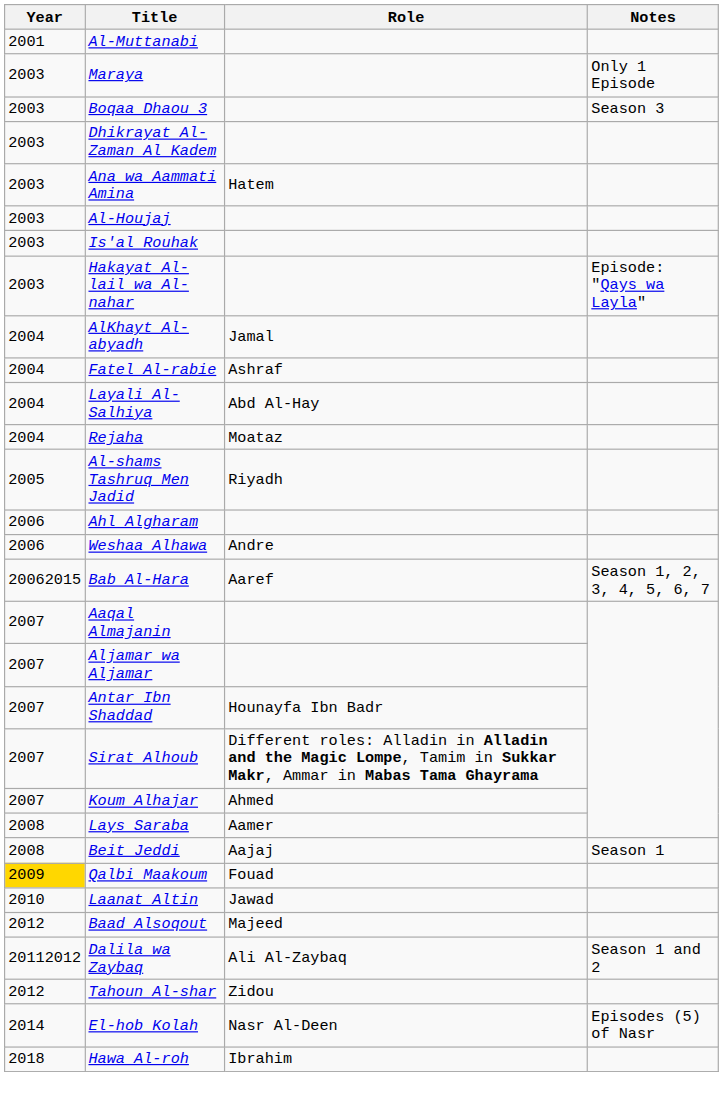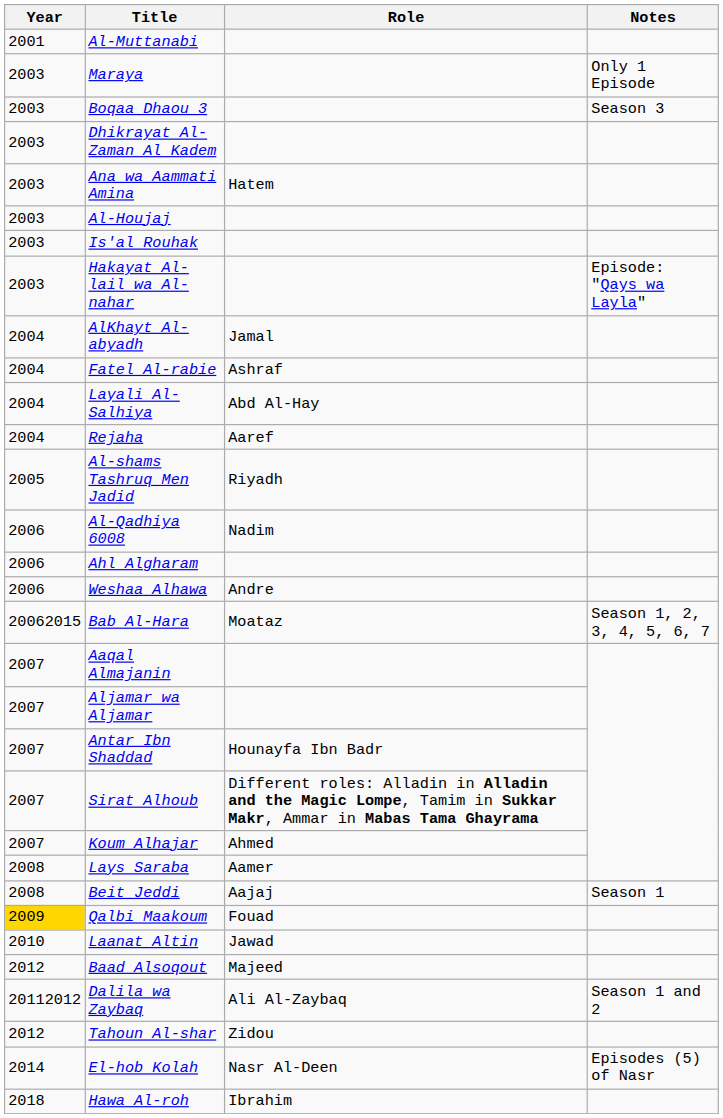 <table class="wikitable sortable">
 <tr>
 <th>Year</th>
 <th>Title</th>
 <th>Role</th>
 <th class="unsortable">Notes</th>
 </tr>
 <tr>
 <td>2001</td>
 <td><em><a href='#'>Al-Muttanabi</a></em></td>
 <td></td>
 <td></td>
 </tr>
 <tr>
 <td>2003</td>
 <td><em><a href='#'>Maraya</a></em></td>
 <td></td>
 <td>Only 1 Episode</td>
 </tr>
 <tr>
 <td>2003</td>
 <td><em><a href='#'>Boqaa Dhaou 3</a></em></td>
 <td></td>
 <td>Season 3</td>
 </tr>
 <tr>
 <td>2003</td>
 <td><em><a href='#'>Dhikrayat Al-Zaman Al Kadem</a></em></td>
 <td></td>
 </tr>
 <tr>
 <td>2003</td>
 <td><em><a href='#'>Ana wa Aammati Amina</a></em></td>
 <td>Hatem</td>
 <td></td>
 </tr>
 <tr>
 <td>2003</td>
 <td><em><a href='#'>Al-Houjaj</a></em></td>
 <td></td>
 </tr>
 <tr>
 <td>2003</td>
 <td><em><a href='#'>Is'al Rouhak</a></em></td>
 <td></td>
 <td></td>
 </tr>
 <tr>
 <td>2003</td>
 <td><em><a href='#'>Hakayat Al-lail wa Al-nahar</a></em></td>
 <td></td>
 <td>Episode: "<a href='#'>Qays wa Layla</a>"</td>
 </tr>
 <tr>
 <td>2004</td>
 <td><em><a href='#'>AlKhayt Al-abyadh</a></em></td>
 <td>Jamal</td>
 <td></td>
 </tr>
 <tr>
 <td>2004</td>
 <td><em><a href='#'>Fatel Al-rabie</a></em></td>
 <td>Ashraf</td>
 <td></td>
 </tr>
 <tr>
 <td>2004</td>
 <td><em><a href='#'>Layali Al-Salhiya</a></em></td>
 <td>Abd Al-Hay</td>
 <td></td>
 </tr>
 <tr>
 <td>2004</td>
 <td><em><a href='#'>Rejaha</a></em></td>
-<td>Moataz</td>
+<td>Aaref</td>
 <td></td>
 </tr>
 <tr>
 <td>2005</td>
 <td><em><a href='#'>Al-shams Tashruq Men Jadid</a></em></td>
 <td>Riyadh</td>
+<td></td>
+</tr>
+<tr>
+<td>2006</td>
+<td><em><a href='#'>Al-Qadhiya 6008</a></em></td>
+<td>Nadim</td>
 <td></td>
 </tr>
 <tr>
 <td>2006</td>
 <td><em><a href='#'>Ahl Algharam</a></em></td>
 <td></td>
 </tr>
 <tr>
 <td>2006</td>
 <td><em><a href='#'>Weshaa Alhawa</a></em></td>
 <td>Andre</td>
 <td></td>
 </tr>
 <tr>
 <td>20062015</td>
 <td><em><a href='#'>Bab Al-Hara</a></em></td>
-<td>Aaref</td>
+<td>Moataz</td>
 <td>Season 1, 2, 3, 4, 5, 6, 7</td>
 </tr>
 <tr>
 <td>2007</td>
 <td><em><a href='#'>Aaqal Almajanin</a></em></td>
 <td></td>
 </tr>
 <tr>
 <td>2007</td>
 <td><em><a href='#'>Aljamar wa Aljamar</a></em></td>
 <td></td>
 </tr>
 <tr>
 <td>2007</td>
 <td><em><a href='#'>Antar Ibn Shaddad</a></em></td>
 <td>Hounayfa Ibn Badr</td>
 </tr>
 <tr>
 <td>2007</td>
 <td><em><a href='#'>Sirat Alhoub</a></em></td>
 <td>Different roles: Alladin in <strong>Alladin and the Magic Lompe</strong>, Tamim in <strong>Sukkar Makr</strong>, Ammar in <strong>Mabas Tama Ghayrama</strong></td>
 </tr>
 <tr>
 <td>2007</td>
 <td><em><a href='#'>Koum Alhajar</a></em></td>
 <td>Ahmed</td>
 </tr>
 <tr>
 <td>2008</td>
 <td><em><a href='#'>Lays Saraba</a></em></td>
 <td>Aamer</td>
 </tr>
 <tr>
 <td>2008</td>
 <td><em><a href='#'>Beit Jeddi</a></em></td>
 <td>Aajaj</td>
 <td>Season 1</td>
 </tr>
 <tr>
 <td style="background: gold;">2009</td>
 <td><em><a href='#'>Qalbi Maakoum</a></em></td>
 <td>Fouad</td>
 <td></td>
 </tr>
 <tr>
 <td>2010</td>
 <td><em><a href='#'>Laanat Altin</a></em></td>
 <td>Jawad</td>
 <td></td>
 </tr>
 <tr>
 <td>2012</td>
 <td><em><a href='#'>Baad Alsoqout</a></em></td>
 <td>Majeed</td>
 <td></td>
 </tr>
 <tr>
 <td>20112012</td>
 <td><em><a href='#'>Dalila wa Zaybaq</a></em></td>
 <td>Ali Al-Zaybaq</td>
 <td>Season 1 and 2</td>
 </tr>
 <tr>
 <td>2012</td>
 <td><em><a href='#'>Tahoun Al-shar</a></em></td>
 <td>Zidou</td>
 <td></td>
 </tr>
 <tr>
 <td>2014</td>
 <td><em><a href='#'>El-hob Kolah</a></em></td>
 <td>Nasr Al-Deen</td>
 <td>Episodes (5) of Nasr</td>
 </tr>
 <tr>
 <td>2018</td>
 <td><em><a href='#'>Hawa Al-roh</a></em></td>
 <td>Ibrahim</td>
 </tr>
 </table>
